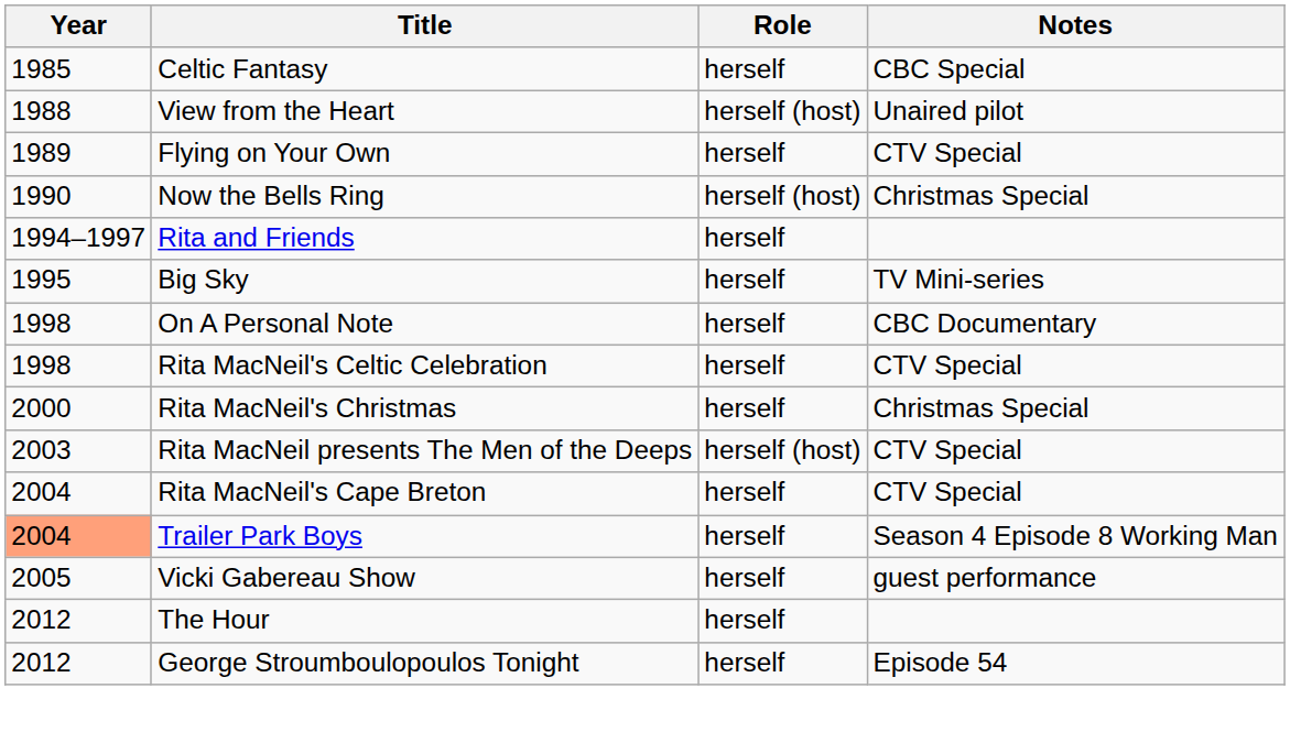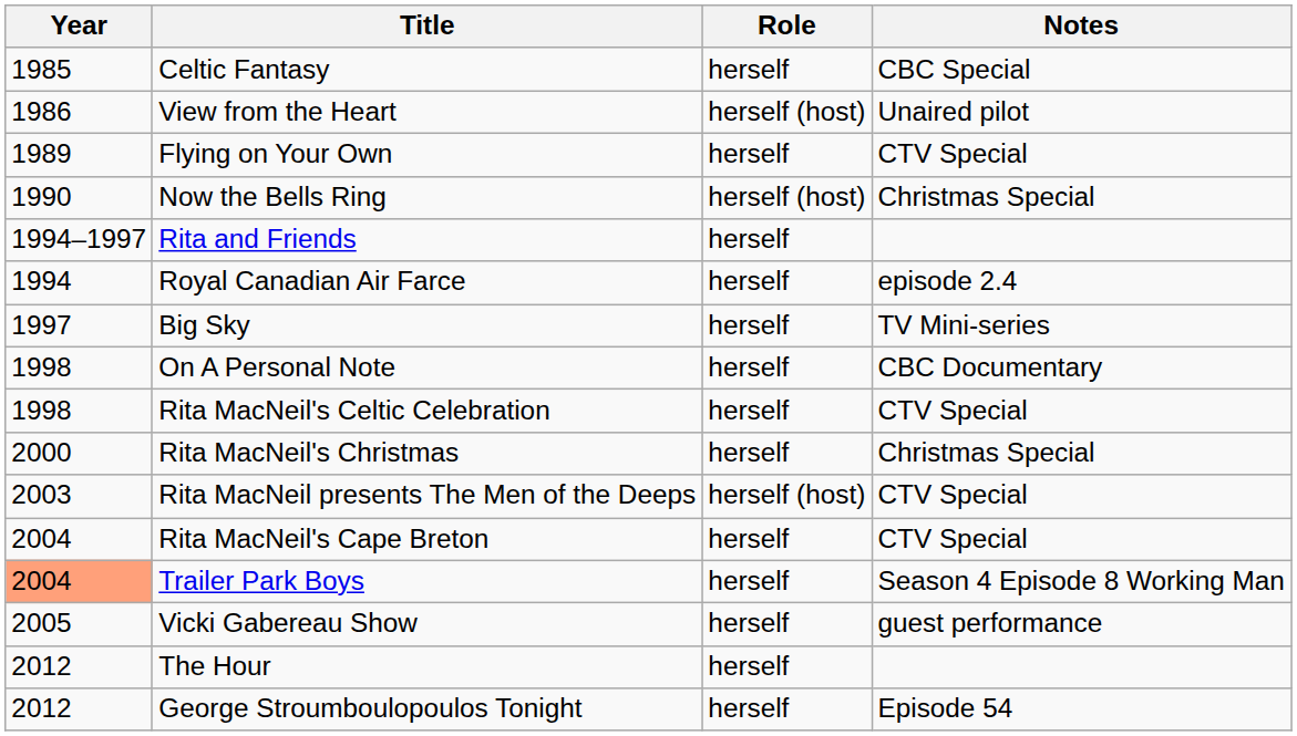 <table class="wikitable">
 <tr>
 <th scope="col">Year</th>
 <th scope="col">Title</th>
 <th scope="col">Role</th>
 <th scope="col">Notes</th>
 </tr>
 <tr>
 <td>1985</td>
 <td>Celtic Fantasy</td>
 <td>herself</td>
 <td>CBC Special</td>
 </tr>
 <tr>
-<td>1988</td>
+<td>1986</td>
 <td>View from the Heart</td>
 <td>herself (host)</td>
 <td>Unaired pilot</td>
 </tr>
 <tr>
 <td>1989</td>
 <td>Flying on Your Own</td>
 <td>herself</td>
 <td>CTV Special</td>
 </tr>
 <tr>
 <td>1990</td>
 <td>Now the Bells Ring</td>
 <td>herself (host)</td>
 <td>Christmas Special</td>
 </tr>
 <tr>
 <td>1994–1997</td>
 <td><a href='#'>Rita and Friends</a></td>
 <td>herself</td>
 <td></td>
 </tr>
 <tr>
-<td>1995</td>
+<td>1994</td>
+<td>Royal Canadian Air Farce</td>
+<td>herself</td>
+<td>episode 2.4</td>
+</tr>
+<tr>
+<td>1997</td>
 <td>Big Sky</td>
 <td>herself</td>
 <td>TV Mini-series</td>
 </tr>
 <tr>
 <td>1998</td>
 <td>On A Personal Note</td>
 <td>herself</td>
 <td>CBC Documentary</td>
 </tr>
 <tr>
 <td>1998</td>
 <td>Rita MacNeil's Celtic Celebration</td>
 <td>herself</td>
 <td>CTV Special</td>
 </tr>
 <tr>
 <td>2000</td>
 <td>Rita MacNeil's Christmas</td>
 <td>herself</td>
 <td>Christmas Special</td>
 </tr>
 <tr>
 <td>2003</td>
 <td>Rita MacNeil presents The Men of the Deeps</td>
 <td>herself (host)</td>
 <td>CTV Special</td>
 </tr>
 <tr>
 <td>2004</td>
 <td>Rita MacNeil's Cape Breton</td>
 <td>herself</td>
 <td>CTV Special</td>
 </tr>
 <tr>
 <td style="background: lightsalmon;">2004</td>
 <td><a href='#'>Trailer Park Boys</a></td>
 <td>herself</td>
 <td>Season 4 Episode 8 Working Man</td>
 </tr>
 <tr>
 <td>2005</td>
 <td>Vicki Gabereau Show</td>
 <td>herself</td>
 <td>guest performance</td>
 </tr>
 <tr>
 <td>2012</td>
 <td>The Hour</td>
 <td>herself</td>
 <td></td>
 </tr>
 <tr>
 <td>2012</td>
 <td>George Stroumboulopoulos Tonight</td>
 <td>herself</td>
 <td>Episode 54</td>
 </tr>
 </table>
